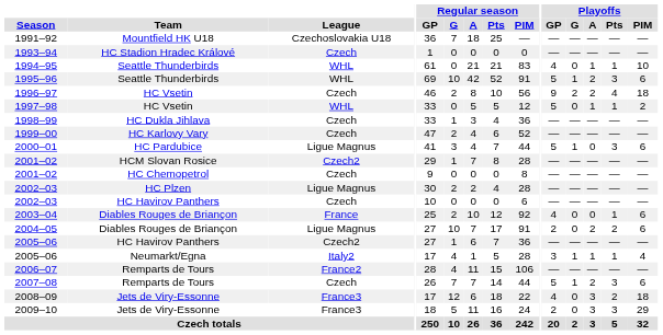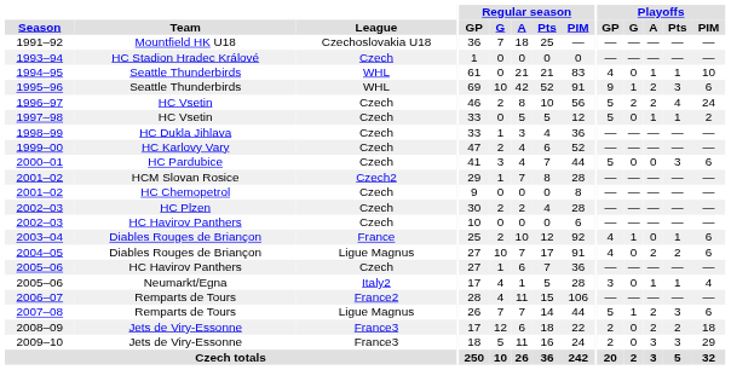 <table border="0" cellpadding="1" cellspacing="0" style="text-align:center; width:60em">
 <tr bgcolor="#e0e0e0">
 <th colspan="3" bgcolor="#ffffff"></th>
 <th rowspan="99" bgcolor="#ffffff"></th>
 <th colspan="5"><a href='#'>Regular season</a></th>
 <th rowspan="99" bgcolor="#ffffff"></th>
 <th colspan="5"><a href='#'>Playoffs</a></th>
 </tr>
 <tr bgcolor="#e0e0e0">
 <th><a href='#'>Season</a></th>
 <th>Team</th>
 <th>League</th>
 <th>GP</th>
 <th><a href='#'>G</a></th>
 <th><a href='#'>A</a></th>
 <th><a href='#'>Pts</a></th>
 <th><a href='#'>PIM</a></th>
 <th>GP</th>
 <th>G</th>
 <th>A</th>
 <th>Pts</th>
 <th>PIM</th>
 </tr>
 <tr>
 <td>1991–92</td>
 <td><a href='#'>Mountfield HK</a> U18</td>
 <td>Czechoslovakia U18</td>
 <td>36</td>
 <td>7</td>
 <td>18</td>
 <td>25</td>
 <td>—</td>
 <td>—</td>
 <td>—</td>
 <td>—</td>
 <td>—</td>
 <td>—</td>
 </tr>
 <tr bgcolor="#f0f0f0">
 <td><a href='#'>1993–94</a></td>
 <td><a href='#'>HC Stadion Hradec Králové</a></td>
 <td><a href='#'>Czech</a></td>
 <td>1</td>
 <td>0</td>
 <td>0</td>
 <td>0</td>
 <td>0</td>
 <td>—</td>
 <td>—</td>
 <td>—</td>
 <td>—</td>
 <td>—</td>
 </tr>
 <tr>
 <td><a href='#'>1994–95</a></td>
 <td><a href='#'>Seattle Thunderbirds</a></td>
 <td><a href='#'>WHL</a></td>
 <td>61</td>
 <td>0</td>
 <td>21</td>
 <td>21</td>
 <td>83</td>
 <td>4</td>
 <td>0</td>
 <td>1</td>
 <td>1</td>
 <td>10</td>
 </tr>
 <tr bgcolor="#f0f0f0">
 <td><a href='#'>1995–96</a></td>
 <td>Seattle Thunderbirds</td>
 <td>WHL</td>
 <td>69</td>
 <td>10</td>
 <td>42</td>
 <td>52</td>
 <td>91</td>
-<td>5</td>
+<td>9</td>
 <td>1</td>
 <td>2</td>
 <td>3</td>
 <td>6</td>
 </tr>
 <tr>
 <td><a href='#'>1996–97</a></td>
 <td><a href='#'>HC Vsetin</a></td>
 <td>Czech</td>
 <td>46</td>
 <td>2</td>
 <td>8</td>
 <td>10</td>
 <td>56</td>
-<td>9</td>
+<td>5</td>
 <td>2</td>
 <td>2</td>
 <td>4</td>
-<td>18</td>
+<td>24</td>
 </tr>
 <tr bgcolor="#f0f0f0">
 <td><a href='#'>1997–98</a></td>
 <td>HC Vsetin</td>
-<td><a href='#'>WHL</a></td>
+<td>Czech</td>
 <td>33</td>
 <td>0</td>
 <td>5</td>
 <td>5</td>
 <td>12</td>
 <td>5</td>
 <td>0</td>
 <td>1</td>
 <td>1</td>
 <td>2</td>
 </tr>
 <tr>
 <td><a href='#'>1998–99</a></td>
 <td><a href='#'>HC Dukla Jihlava</a></td>
 <td>Czech</td>
 <td>33</td>
 <td>1</td>
 <td>3</td>
 <td>4</td>
 <td>36</td>
 <td>—</td>
 <td>—</td>
 <td>—</td>
 <td>—</td>
 <td>—</td>
 </tr>
 <tr bgcolor="#f0f0f0">
 <td><a href='#'>1999–00</a></td>
 <td><a href='#'>HC Karlovy Vary</a></td>
 <td>Czech</td>
 <td>47</td>
 <td>2</td>
 <td>4</td>
 <td>6</td>
 <td>52</td>
 <td>—</td>
 <td>—</td>
 <td>—</td>
 <td>—</td>
 <td>—</td>
 </tr>
 <tr>
 <td><a href='#'>2000–01</a></td>
 <td><a href='#'>HC Pardubice</a></td>
-<td>Ligue Magnus</td>
+<td>Czech</td>
 <td>41</td>
 <td>3</td>
 <td>4</td>
 <td>7</td>
 <td>44</td>
 <td>5</td>
-<td>1</td>
+<td>0</td>
 <td>0</td>
 <td>3</td>
 <td>6</td>
 </tr>
 <tr bgcolor="#f0f0f0">
 <td><a href='#'>2001–02</a></td>
 <td>HCM Slovan Rosice</td>
 <td><a href='#'>Czech2</a></td>
 <td>29</td>
 <td>1</td>
 <td>7</td>
 <td>8</td>
 <td>28</td>
 <td>—</td>
 <td>—</td>
 <td>—</td>
 <td>—</td>
 <td>—</td>
 </tr>
 <tr>
 <td><a href='#'>2001–02</a></td>
 <td><a href='#'>HC Chemopetrol</a></td>
 <td>Czech</td>
 <td>9</td>
 <td>0</td>
 <td>0</td>
 <td>0</td>
 <td>8</td>
 <td>—</td>
 <td>—</td>
 <td>—</td>
 <td>—</td>
 <td>—</td>
 </tr>
 <tr bgcolor="#f0f0f0">
 <td><a href='#'>2002–03</a></td>
 <td><a href='#'>HC Plzen</a></td>
-<td>Ligue Magnus</td>
+<td>Czech</td>
 <td>30</td>
 <td>2</td>
 <td>2</td>
 <td>4</td>
 <td>28</td>
 <td>—</td>
 <td>—</td>
 <td>—</td>
 <td>—</td>
 <td>—</td>
 </tr>
 <tr>
 <td><a href='#'>2002–03</a></td>
 <td><a href='#'>HC Havirov Panthers</a></td>
 <td>Czech</td>
 <td>10</td>
 <td>0</td>
 <td>0</td>
 <td>0</td>
 <td>6</td>
 <td>—</td>
 <td>—</td>
 <td>—</td>
 <td>—</td>
 <td>—</td>
 </tr>
 <tr bgcolor="#f0f0f0">
 <td><a href='#'>2003–04</a></td>
 <td><a href='#'>Diables Rouges de Briançon</a></td>
 <td><a href='#'>France</a></td>
 <td>25</td>
 <td>2</td>
 <td>10</td>
 <td>12</td>
 <td>92</td>
 <td>4</td>
-<td>0</td>
+<td>1</td>
 <td>0</td>
 <td>1</td>
 <td>6</td>
 </tr>
 <tr>
 <td><a href='#'>2004–05</a></td>
 <td>Diables Rouges de Briançon</td>
 <td>Ligue Magnus</td>
 <td>27</td>
 <td>10</td>
 <td>7</td>
 <td>17</td>
 <td>91</td>
-<td>2</td>
+<td>4</td>
 <td>0</td>
 <td>2</td>
 <td>2</td>
 <td>6</td>
 </tr>
 <tr bgcolor="#f0f0f0">
 <td><a href='#'>2005–06</a></td>
 <td>HC Havirov Panthers</td>
-<td>Czech2</td>
+<td>Czech</td>
 <td>27</td>
 <td>1</td>
 <td>6</td>
 <td>7</td>
 <td>36</td>
 <td>—</td>
 <td>—</td>
 <td>—</td>
 <td>—</td>
 <td>—</td>
 </tr>
 <tr>
 <td>2005–06</td>
 <td>Neumarkt/Egna</td>
 <td><a href='#'>Italy2</a></td>
 <td>17</td>
 <td>4</td>
 <td>1</td>
 <td>5</td>
 <td>28</td>
 <td>3</td>
-<td>1</td>
+<td>0</td>
 <td>1</td>
 <td>1</td>
 <td>4</td>
 </tr>
 <tr bgcolor="#f0f0f0">
 <td><a href='#'>2006–07</a></td>
 <td>Remparts de Tours</td>
 <td><a href='#'>France2</a></td>
 <td>28</td>
 <td>4</td>
 <td>11</td>
 <td>15</td>
 <td>106</td>
 <td>—</td>
 <td>—</td>
 <td>—</td>
 <td>—</td>
 <td>—</td>
 </tr>
 <tr>
 <td><a href='#'>2007–08</a></td>
 <td>Remparts de Tours</td>
-<td>Czech</td>
+<td>Ligue Magnus</td>
 <td>26</td>
 <td>7</td>
 <td>7</td>
 <td>14</td>
 <td>44</td>
 <td>5</td>
 <td>1</td>
 <td>2</td>
 <td>3</td>
 <td>6</td>
 </tr>
 <tr bgcolor="#f0f0f0">
 <td>2008–09</td>
 <td><a href='#'>Jets de Viry-Essonne</a></td>
 <td><a href='#'>France3</a></td>
 <td>17</td>
 <td>12</td>
 <td>6</td>
 <td>18</td>
 <td>22</td>
-<td>4</td>
+<td>2</td>
 <td>0</td>
-<td>3</td>
+<td>2</td>
 <td>2</td>
 <td>18</td>
 </tr>
 <tr>
 <td>2009–10</td>
 <td>Jets de Viry-Essonne</td>
 <td>France3</td>
 <td>18</td>
 <td>5</td>
 <td>11</td>
 <td>16</td>
 <td>24</td>
 <td>2</td>
 <td>0</td>
 <td>3</td>
 <td>3</td>
 <td>29</td>
 </tr>
 <tr>
 </tr>
 <tr ALIGN="center" bgcolor="#e0e0e0">
 <th colspan="3">Czech totals</th>
 <th ALIGN="center">250</th>
 <th ALIGN="center">10</th>
 <th ALIGN="center">26</th>
 <th ALIGN="center">36</th>
 <th ALIGN="center">242</th>
 <th ALIGN="center">20</th>
 <th ALIGN="center">2</th>
 <th ALIGN="center">3</th>
 <th ALIGN="center">5</th>
 <th ALIGN="center">32</th>
 </tr>
 </table>
